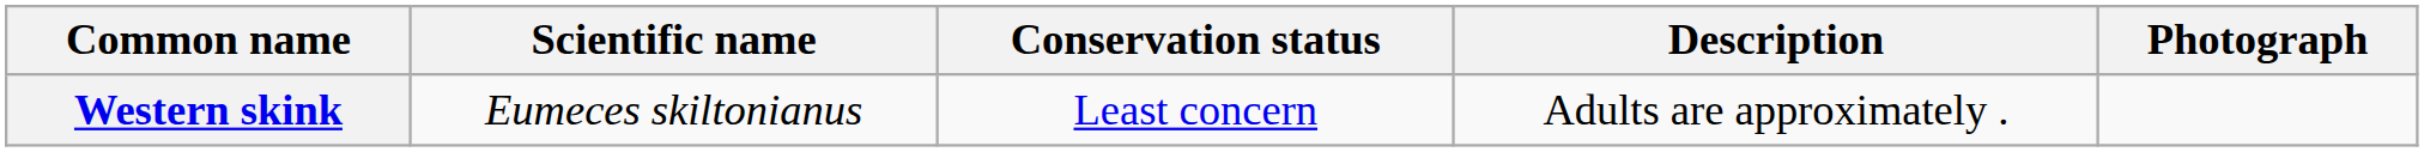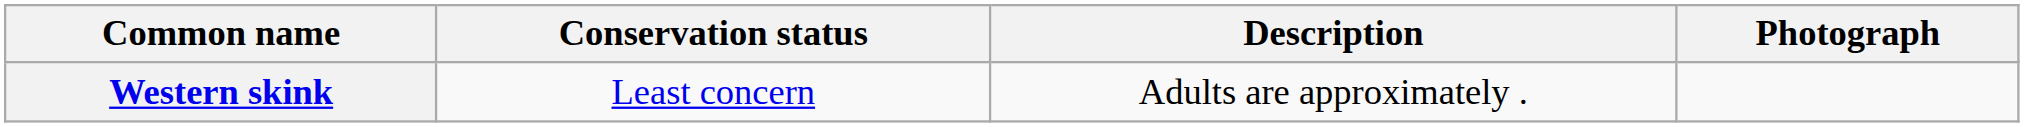 <table class="wikitable sortable" style="width:100%; text-align:center; font-size:100%">
 <tr>
 <th scope="col">Common name</th>
-<th scope="col">Scientific name</th>
 <th scope="col">Conservation status</th>
 <th scope="col" class="unsortable">Description</th>
 <th scope="col" class="unsortable">Photograph</th>
 </tr>
 <tr>
 <th scope="row"><a href='#'>Western skink</a></th>
-<td><em>Eumeces skiltonianus</em></td>
 <td><a href='#'>Least concern</a></td>
 <td>Adults are approximately .</td>
 <td></td>
 </tr>
 </table>
